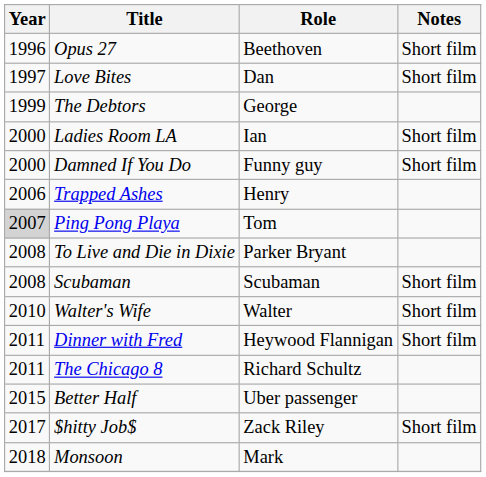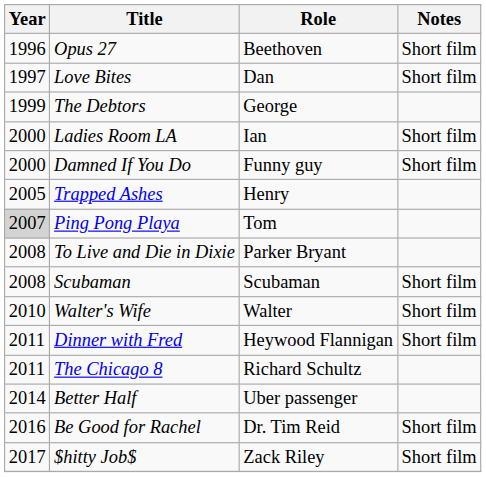 <table class="wikitable sortable">
 <tr>
 <th>Year</th>
 <th>Title</th>
 <th>Role</th>
 <th class="unsortable">Notes</th>
 </tr>
 <tr>
 <td>1996</td>
 <td><em>Opus 27</em></td>
 <td>Beethoven</td>
 <td>Short film</td>
 </tr>
 <tr>
 <td>1997</td>
 <td><em>Love Bites</em></td>
 <td>Dan</td>
 <td>Short film</td>
 </tr>
 <tr>
 <td>1999</td>
 <td><em>The Debtors</em></td>
 <td>George</td>
 <td></td>
 </tr>
 <tr>
 <td>2000</td>
 <td><em>Ladies Room LA</em></td>
 <td>Ian</td>
 <td>Short film</td>
 </tr>
 <tr>
 <td>2000</td>
 <td><em>Damned If You Do</em></td>
 <td>Funny guy</td>
 <td>Short film</td>
 </tr>
 <tr>
-<td>2006</td>
+<td>2005</td>
 <td><em><a href='#'>Trapped Ashes</a></em></td>
 <td>Henry</td>
 <td></td>
 </tr>
 <tr>
 <td style="background: lightgrey;">2007</td>
 <td><em><a href='#'>Ping Pong Playa</a></em></td>
 <td>Tom</td>
 <td></td>
 </tr>
 <tr>
 <td>2008</td>
 <td><em>To Live and Die in Dixie</em></td>
 <td>Parker Bryant</td>
 <td></td>
 </tr>
 <tr>
 <td>2008</td>
 <td><em>Scubaman</em></td>
 <td>Scubaman</td>
 <td>Short film</td>
 </tr>
 <tr>
 <td>2010</td>
 <td><em>Walter's Wife</em></td>
 <td>Walter</td>
 <td>Short film</td>
 </tr>
 <tr>
 <td>2011</td>
 <td><em><a href='#'>Dinner with Fred</a></em></td>
 <td>Heywood Flannigan</td>
 <td>Short film</td>
 </tr>
 <tr>
 <td>2011</td>
 <td><em><a href='#'>The Chicago 8</a></em></td>
 <td>Richard Schultz</td>
 <td></td>
 </tr>
 <tr>
-<td>2015</td>
+<td>2014</td>
 <td><em>Better Half</em></td>
 <td>Uber passenger</td>
 <td></td>
+</tr>
+<tr>
+<td>2016</td>
+<td><em>Be Good for Rachel</em></td>
+<td>Dr. Tim Reid</td>
+<td>Short film</td>
 </tr>
 <tr>
 <td>2017</td>
 <td><em>$hitty Job$</em></td>
 <td>Zack Riley</td>
 <td>Short film</td>
 </tr>
 <tr>
-<td>2018</td>
-<td><em>Monsoon </em></td>
-<td>Mark</td>
-<td></td>
-</tr>
-<tr>
 </tr>
 </table>
